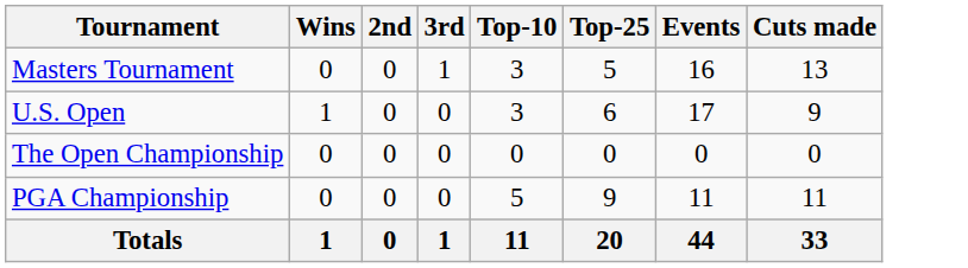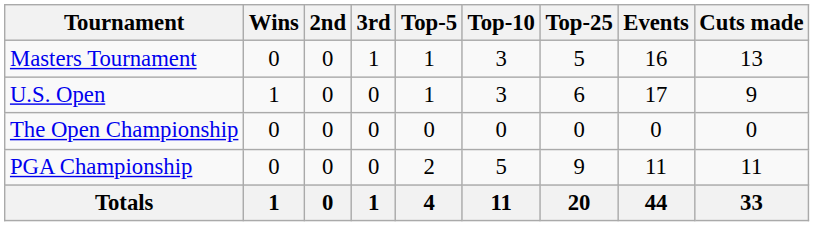 <table class=wikitable style=text-align:center>
 <tr>
 <th>Tournament</th>
 <th>Wins</th>
 <th>2nd</th>
 <th>3rd</th>
+<th>Top-5</th>
 <th>Top-10</th>
 <th>Top-25</th>
 <th>Events</th>
 <th>Cuts made</th>
 </tr>
 <tr>
 <td align=left><a href='#'>Masters Tournament</a></td>
 <td>0</td>
 <td>0</td>
+<td>1</td>
 <td>1</td>
 <td>3</td>
 <td>5</td>
 <td>16</td>
 <td>13</td>
 </tr>
 <tr>
 <td align=left><a href='#'>U.S. Open</a></td>
 <td>1</td>
 <td>0</td>
 <td>0</td>
+<td>1</td>
 <td>3</td>
 <td>6</td>
 <td>17</td>
 <td>9</td>
 </tr>
 <tr>
 <td align=left><a href='#'>The Open Championship</a></td>
 <td>0</td>
 <td>0</td>
 <td>0</td>
 <td>0</td>
 <td>0</td>
 <td>0</td>
 <td>0</td>
+<td>0</td>
 </tr>
 <tr>
 <td align=left><a href='#'>PGA Championship</a></td>
 <td>0</td>
 <td>0</td>
 <td>0</td>
+<td>2</td>
 <td>5</td>
 <td>9</td>
 <td>11</td>
 <td>11</td>
 </tr>
 <tr>
 <th>Totals</th>
 <th>1</th>
 <th>0</th>
 <th>1</th>
+<th>4</th>
 <th>11</th>
 <th>20</th>
 <th>44</th>
 <th>33</th>
 </tr>
 </table>
